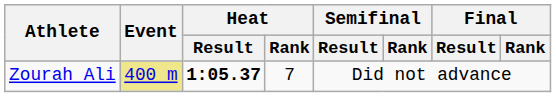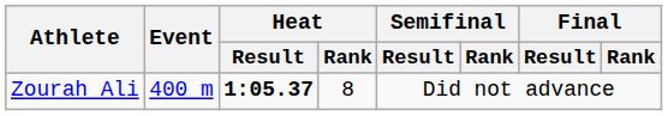 <table class="wikitable" style="font-size:90%">
 <tr>
 <th rowspan="2">Athlete</th>
 <th rowspan="2">Event</th>
 <th colspan="2">Heat</th>
 <th colspan="2">Semifinal</th>
 <th colspan="2">Final</th>
 </tr>
 <tr style="font-size:95%">
 <th>Result</th>
 <th>Rank</th>
 <th>Result</th>
 <th>Rank</th>
 <th>Result</th>
 <th>Rank</th>
 </tr>
 <tr align=center>
 <td align=left><a href='#'>Zourah Ali</a></td>
-<td align=left style="background: khaki;"><a href='#'>400 m</a></td>
+<td align=left><a href='#'>400 m</a></td>
 <td><strong>1:05.37</strong></td>
-<td>7</td>
+<td>8</td>
 <td colspan=4>Did not advance</td>
 </tr>
 </table>
